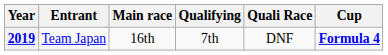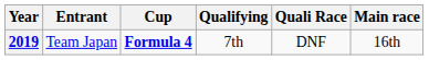 <table class="wikitable" style="text-align:center; font-size:90%">
 <tr>
 <th>Year</th>
 <th>Entrant</th>
-<th>Main race</th>
+<th>Cup</th>
 <th>Qualifying</th>
 <th>Quali Race</th>
-<th>Cup</th>
+<th>Main race</th>
 </tr>
 <tr>
 <th><a href='#'>2019</a></th>
 <td> <a href='#'>Team Japan</a></td>
-<td>16th</td>
+<td><a href='#'><strong><span>Formula 4</span></strong></a></td>
 <td>7th</td>
 <td>DNF</td>
-<td><a href='#'><strong><span>Formula 4</span></strong></a></td>
+<td>16th</td>
 </tr>
 </table>
